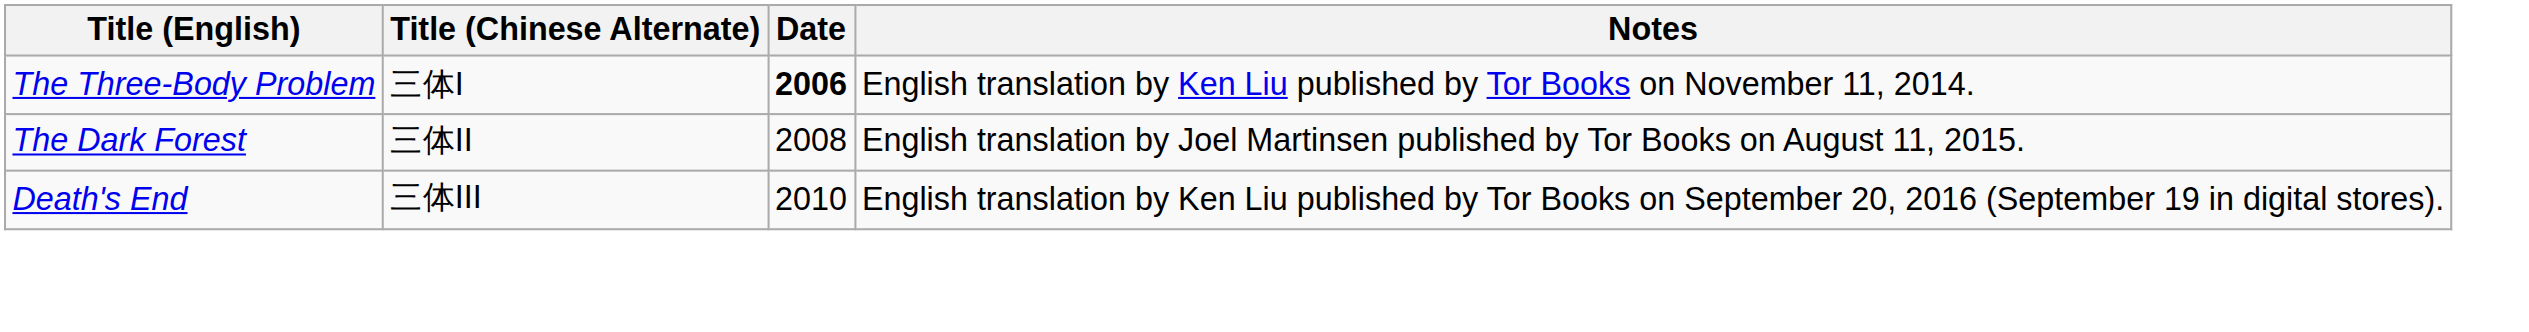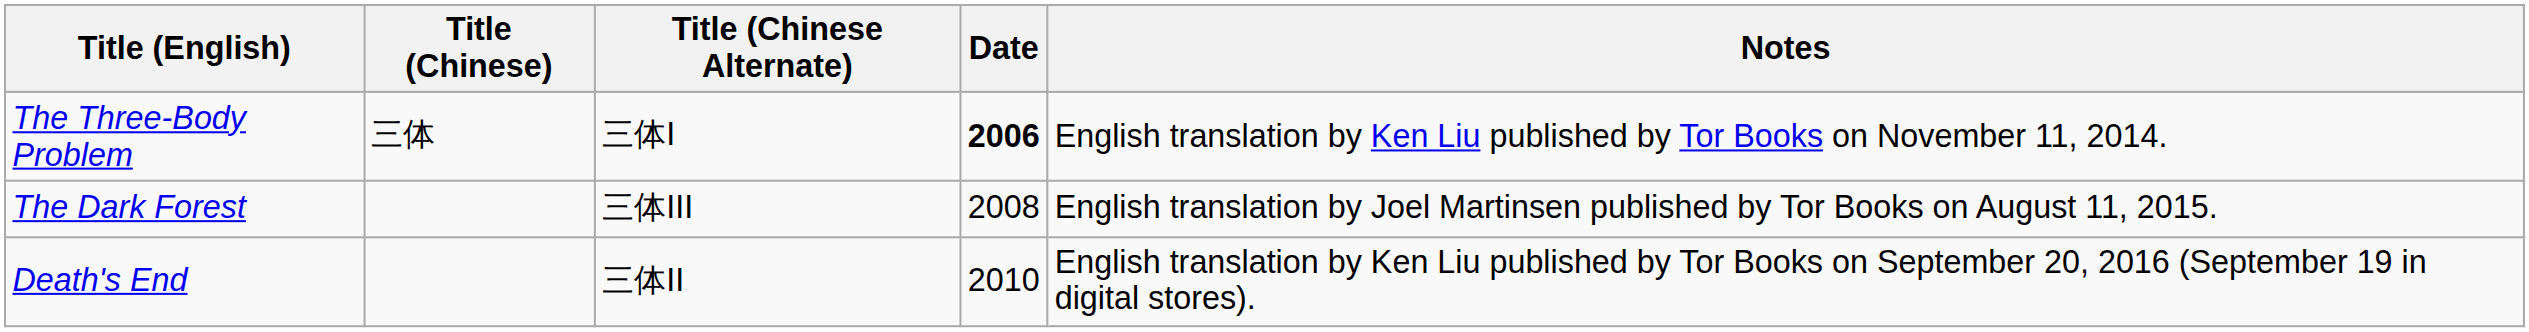 <table class="wikitable">
 <tr>
 <th>Title (English)</th>
+<th>Title (Chinese)</th>
 <th>Title (Chinese Alternate)</th>
 <th>Date</th>
 <th>Notes</th>
 </tr>
 <tr>
 <td><em><a href='#'>The Three-Body Problem</a></em></td>
+<td>三体</td>
 <td>三体I</td>
 <td><strong>2006</strong></td>
 <td>English translation by <a href='#'>Ken Liu</a> published by <a href='#'>Tor Books</a> on November 11, 2014.</td>
 </tr>
 <tr>
 <td><em><a href='#'>The Dark Forest</a></em></td>
-<td>三体II</td>
+<td></td>
+<td>三体III</td>
 <td>2008</td>
 <td>English translation by Joel Martinsen published by Tor Books on August 11, 2015.</td>
 </tr>
 <tr>
 <td><em><a href='#'>Death's End</a></em></td>
-<td>三体III</td>
+<td></td>
+<td>三体II</td>
 <td>2010</td>
 <td>English translation by Ken Liu published by Tor Books on September 20, 2016 (September 19 in digital stores).</td>
 </tr>
 </table>
